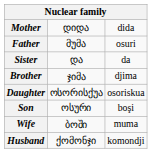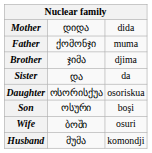 <table class="wikitable" style="text-align:center;">
 <tr>
 <th colspan="3">Nuclear family</th>
 </tr>
 <tr>
 <th><em>Mother</em></th>
 <td>დიდა</td>
 <td>dida</td>
 </tr>
 <tr>
 <th><em>Father</em></th>
-<td>მუმა</td>
-<td>osuri</td>
+<td>ქომონჯი</td>
+<td>muma</td>
+</tr>
+<tr>
+<th><em>Brother</em></th>
+<td>ჯიმა</td>
+<td>djima</td>
 </tr>
 <tr>
 <th><em>Sister</em></th>
 <td>და</td>
 <td>da</td>
-</tr>
-<tr>
-<th><em>Brother</em></th>
-<td>ჯიმა</td>
-<td>djima</td>
 </tr>
 <tr>
 <th><em>Daughter</em></th>
 <td>ოსორისქუა</td>
 <td>osoriskua</td>
 </tr>
 <tr>
 <th><em>Son</em></th>
 <td>ოსური</td>
 <td>boşi</td>
 </tr>
 <tr>
 <th><em>Wife</em></th>
 <td>ბოში</td>
-<td>muma</td>
+<td>osuri</td>
 </tr>
 <tr>
 <th><em>Husband</em></th>
-<td>ქომონჯი</td>
+<td>მუმა</td>
 <td>komondji</td>
 </tr>
 </table>
